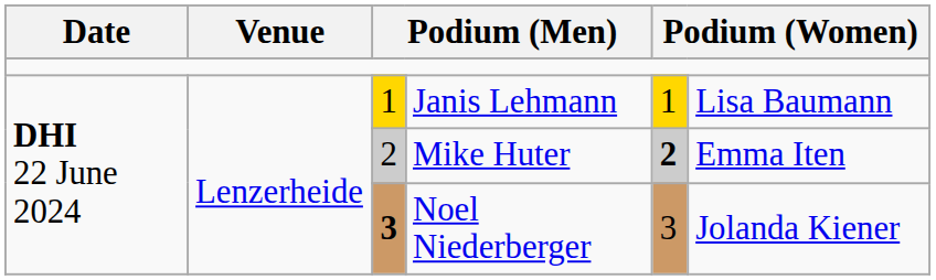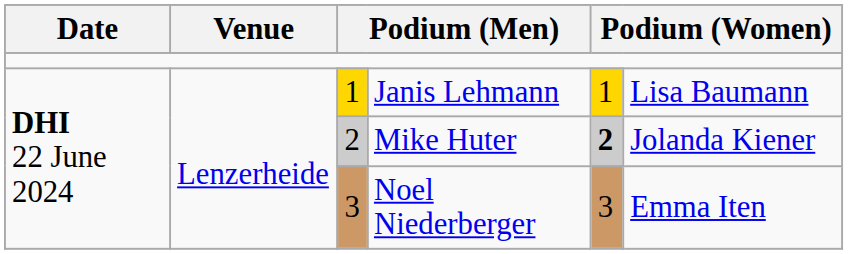 <table class="wikitable" width=70%>
 <tr>
 <th>Date</th>
 <th width=20%>Venue</th>
 <th colspan=2 width=30%>Podium (Men)</th>
 <th colspan=2 width=30%>Podium (Women)</th>
 </tr>
 <tr>
 <td colspan=6></td>
 </tr>
 <tr>
 <td rowspan=3><strong>DHI</strong> <br> 22 June 2024</td>
 <td rowspan=3><br><a href='#'>Lenzerheide</a></td>
 <td bgcolor=FFD700>1</td>
 <td><a href='#'>Janis Lehmann</a></td>
 <td bgcolor=FFD700>1</td>
 <td><a href='#'>Lisa Baumann</a></td>
 </tr>
 <tr>
 <td bgcolor=CCCCCC>2</td>
 <td><a href='#'>Mike Huter</a></td>
 <td bgcolor=CCCCCC><strong>2</strong></td>
+<td><a href='#'>Jolanda Kiener</a></td>
+</tr>
+<tr>
+<td bgcolor=CC9966>3</td>
+<td><a href='#'>Noel Niederberger</a></td>
+<td bgcolor=CC9966>3</td>
 <td><a href='#'>Emma Iten</a></td>
 </tr>
-<tr>
-<td bgcolor=CC9966><strong>3</strong></td>
-<td><a href='#'>Noel Niederberger</a></td>
-<td bgcolor=CC9966>3</td>
-<td><a href='#'>Jolanda Kiener</a></td>
-</tr>
 </table>
